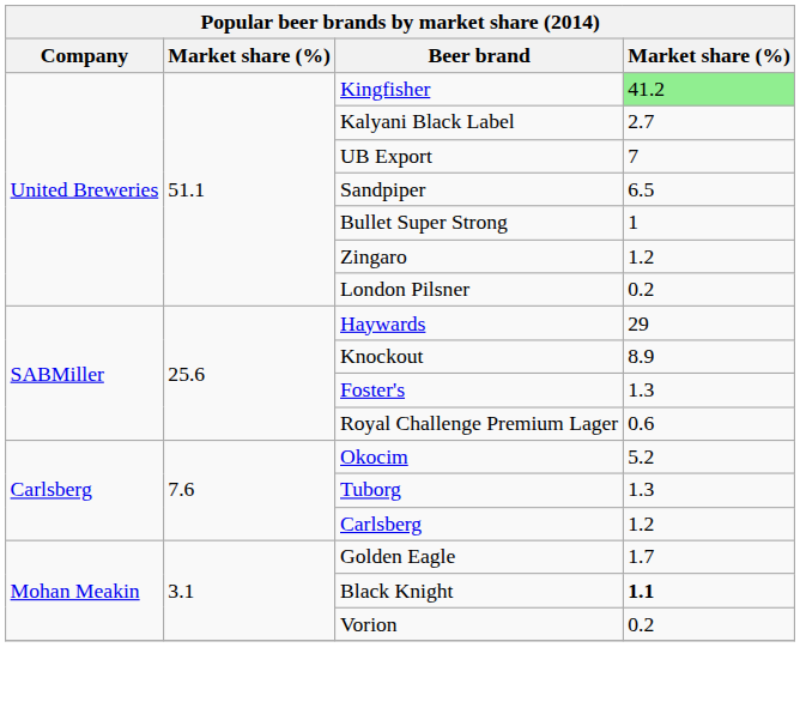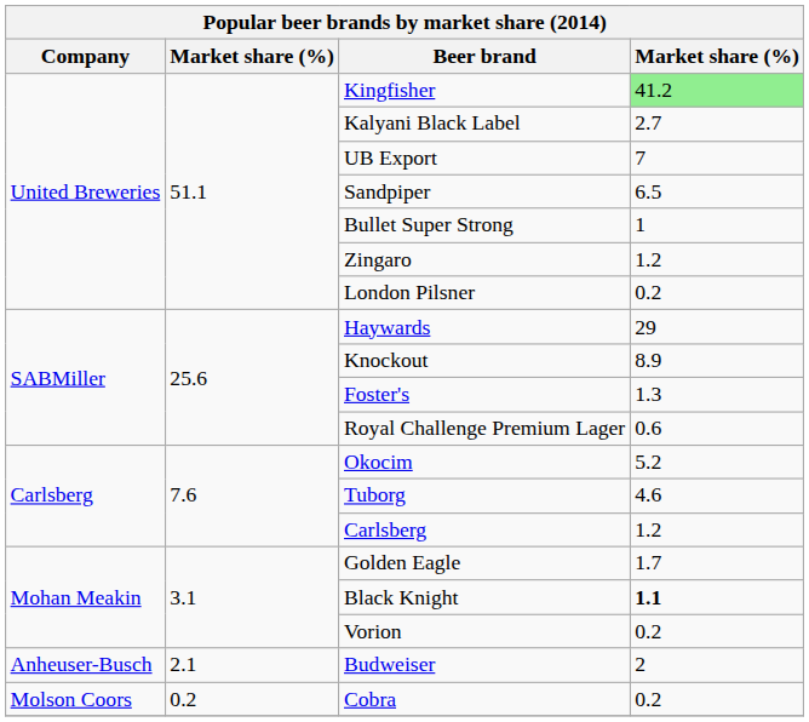 <table class="wikitable sortable">
 <tr>
 <th colspan=4>Popular beer brands by market share (2014)</th>
 </tr>
 <tr>
 <th>Company</th>
 <th>Market share (%)</th>
 <th>Beer brand</th>
 <th>Market share (%)</th>
 </tr>
 <tr>
 <td rowspan=7><a href='#'>United Breweries</a></td>
 <td rowspan=7>51.1</td>
 <td><a href='#'>Kingfisher</a></td>
 <td style="background: lightgreen;">41.2</td>
 </tr>
 <tr>
 <td>Kalyani Black Label</td>
 <td>2.7</td>
 </tr>
 <tr>
 <td>UB Export</td>
 <td>7</td>
 </tr>
 <tr>
 <td>Sandpiper</td>
 <td>6.5</td>
 </tr>
 <tr>
 <td>Bullet Super Strong</td>
 <td>1</td>
 </tr>
 <tr>
 <td>Zingaro</td>
 <td>1.2</td>
 </tr>
 <tr>
 <td>London Pilsner</td>
 <td>0.2</td>
 </tr>
 <tr>
 <td rowspan=4><a href='#'>SABMiller</a></td>
 <td rowspan=4>25.6</td>
 <td><a href='#'>Haywards</a></td>
 <td>29</td>
 </tr>
 <tr>
 <td>Knockout</td>
 <td>8.9</td>
 </tr>
 <tr>
 <td><a href='#'>Foster's</a></td>
 <td>1.3</td>
 </tr>
 <tr>
 <td>Royal Challenge Premium Lager</td>
 <td>0.6</td>
 </tr>
 <tr>
 <td rowspan=3><a href='#'>Carlsberg</a></td>
 <td rowspan=3>7.6</td>
 <td><a href='#'>Okocim</a></td>
 <td>5.2</td>
 </tr>
 <tr>
 <td><a href='#'>Tuborg</a></td>
-<td>1.3</td>
+<td>4.6</td>
 </tr>
 <tr>
 <td><a href='#'>Carlsberg</a></td>
 <td>1.2</td>
 </tr>
 <tr>
 <td rowspan=3><a href='#'>Mohan Meakin</a></td>
 <td rowspan=3>3.1</td>
 <td>Golden Eagle</td>
 <td>1.7</td>
 </tr>
 <tr>
 <td>Black Knight</td>
 <td><strong>1.1</strong></td>
 </tr>
 <tr>
 <td>Vorion</td>
 <td>0.2</td>
 </tr>
 <tr>
+<td><a href='#'>Anheuser-Busch</a></td>
+<td>2.1</td>
+<td><a href='#'>Budweiser</a></td>
+<td>2</td>
+</tr>
+<tr>
+<td><a href='#'>Molson Coors</a></td>
+<td>0.2</td>
+<td><a href='#'>Cobra</a></td>
+<td>0.2</td>
+</tr>
+<tr>
 </tr>
 </table>
